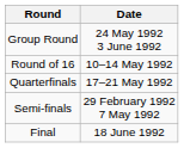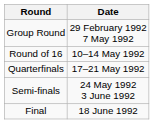 <table class="wikitable" style="text-align: center">
 <tr>
 <th>Round</th>
 <th>Date</th>
 </tr>
 <tr>
 <td>Group Round</td>
-<td>24 May 1992<br>3 June 1992</td>
+<td>29 February 1992<br>7 May 1992</td>
 </tr>
 <tr>
 <td>Round of 16</td>
 <td>10–14 May 1992</td>
 </tr>
 <tr>
 <td>Quarterfinals</td>
 <td>17–21 May 1992</td>
 </tr>
 <tr>
 <td>Semi-finals</td>
-<td>29 February 1992<br>7 May 1992</td>
+<td>24 May 1992<br>3 June 1992</td>
 </tr>
 <tr>
 <td>Final</td>
 <td>18 June 1992</td>
 </tr>
 </table>
